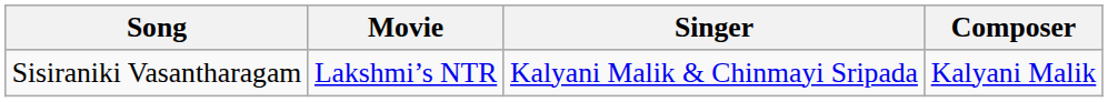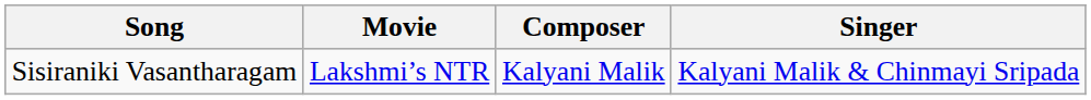 <table class="wikitable">
 <tr>
 <th>Song</th>
 <th>Movie</th>
+<th>Composer</th>
 <th>Singer</th>
-<th>Composer</th>
 </tr>
 <tr>
 <td>Sisiraniki Vasantharagam</td>
 <td><a href='#'>Lakshmi’s NTR</a></td>
+<td><a href='#'>Kalyani Malik</a></td>
 <td><a href='#'>Kalyani Malik & Chinmayi Sripada</a></td>
-<td><a href='#'>Kalyani Malik</a></td>
 </tr>
 </table>
